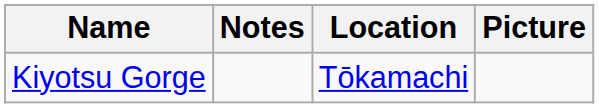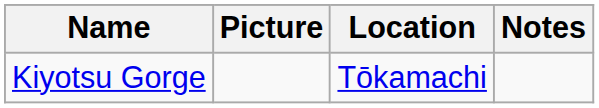 <table class="wikitable">
 <tr>
 <th>Name</th>
+<th>Picture</th>
+<th>Location</th>
 <th>Notes</th>
-<th>Location</th>
-<th>Picture</th>
 </tr>
 <tr>
 <td><a href='#'>Kiyotsu Gorge</a></td>
 <td></td>
 <td><a href='#'>Tōkamachi</a></td>
 <td></td>
 </tr>
 </table>
